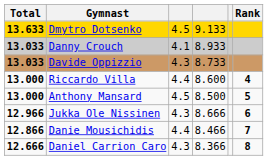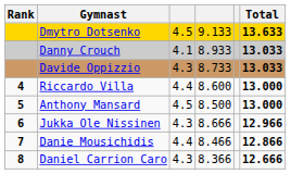 <table style="text-align:center;" class="wikitable sortable">
 <tr>
-<th>Total</th>
+<th>Rank</th>
 <th>Gymnast</th>
 <th><small></small></th>
 <th><small></small></th>
 <th><small></small></th>
-<th>Rank</th>
+<th>Total</th>
 </tr>
 <tr style="background:#FFD700;">
-<td><strong>13.633</strong></td>
+<td></td>
 <td align="left"> <a href='#'>Dmytro Dotsenko</a></td>
 <td>4.5</td>
 <td>9.133</td>
 <td></td>
-<td></td>
+<td><strong>13.633</strong></td>
 </tr>
 <tr style="background:#CCCCCC;">
-<td><strong>13.033</strong></td>
+<td></td>
 <td align="left"> <a href='#'>Danny Crouch</a></td>
 <td>4.1</td>
 <td>8.933</td>
 <td></td>
-<td></td>
+<td><strong>13.033</strong></td>
 </tr>
 <tr style="background:#CC9966;">
-<td><strong>13.033</strong></td>
+<td></td>
 <td align="left"> <a href='#'>Davide Oppizzio</a></td>
 <td>4.3</td>
 <td>8.733</td>
 <td></td>
-<td></td>
+<td><strong>13.033</strong></td>
 </tr>
 <tr>
-<td><strong>13.000</strong></td>
+<td><strong>4</strong></td>
 <td align="left"> <a href='#'>Riccardo Villa</a></td>
 <td>4.4</td>
 <td>8.600</td>
 <td></td>
-<td><strong>4</strong></td>
+<td><strong>13.000</strong></td>
 </tr>
 <tr>
-<td><strong>13.000</strong></td>
+<td><strong>5</strong></td>
 <td align="left"> <a href='#'>Anthony Mansard</a></td>
 <td>4.5</td>
 <td>8.500</td>
 <td></td>
-<td><strong>5</strong></td>
+<td><strong>13.000</strong></td>
 </tr>
 <tr>
-<td><strong>12.966</strong></td>
+<td><strong>6</strong></td>
 <td align="left"> <a href='#'>Jukka Ole Nissinen</a></td>
 <td>4.3</td>
 <td>8.666</td>
 <td></td>
-<td><strong>6</strong></td>
+<td><strong>12.966</strong></td>
 </tr>
 <tr>
-<td><strong>12.866</strong></td>
+<td><strong>7</strong></td>
 <td align="left"> <a href='#'>Danie Mousichidis</a></td>
 <td>4.4</td>
 <td>8.466</td>
 <td></td>
-<td><strong>7</strong></td>
+<td><strong>12.866</strong></td>
 </tr>
 <tr>
-<td><strong>12.666</strong></td>
+<td><strong>8</strong></td>
 <td align="left"> <a href='#'>Daniel Carrion Caro</a></td>
 <td>4.3</td>
 <td>8.366</td>
 <td></td>
-<td><strong>8</strong></td>
+<td><strong>12.666</strong></td>
 </tr>
 </table>
